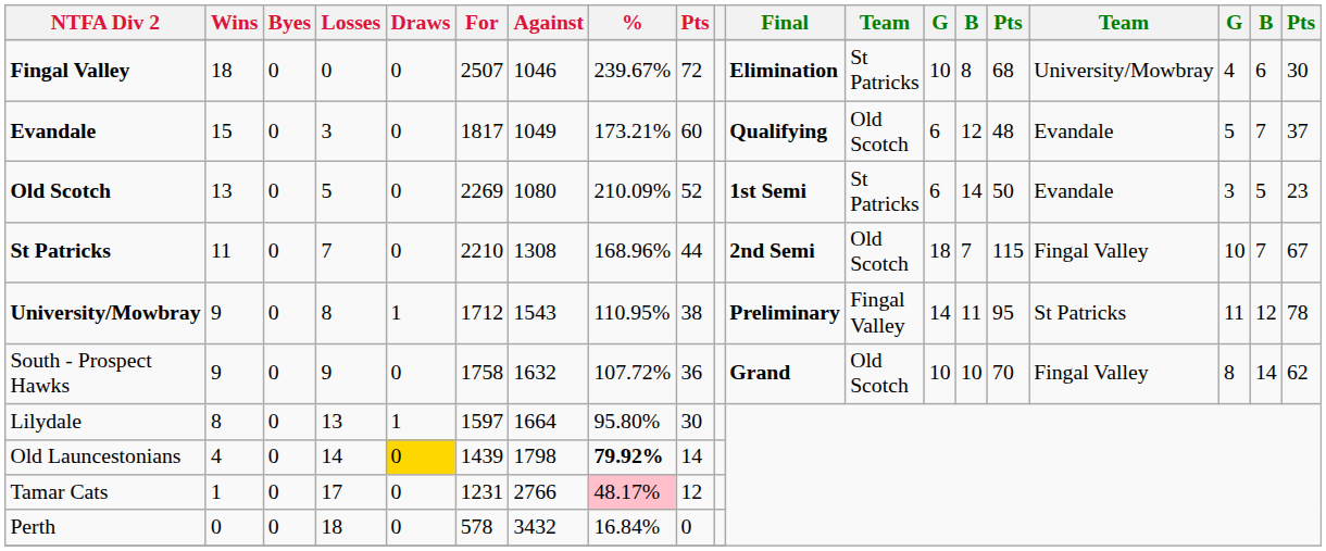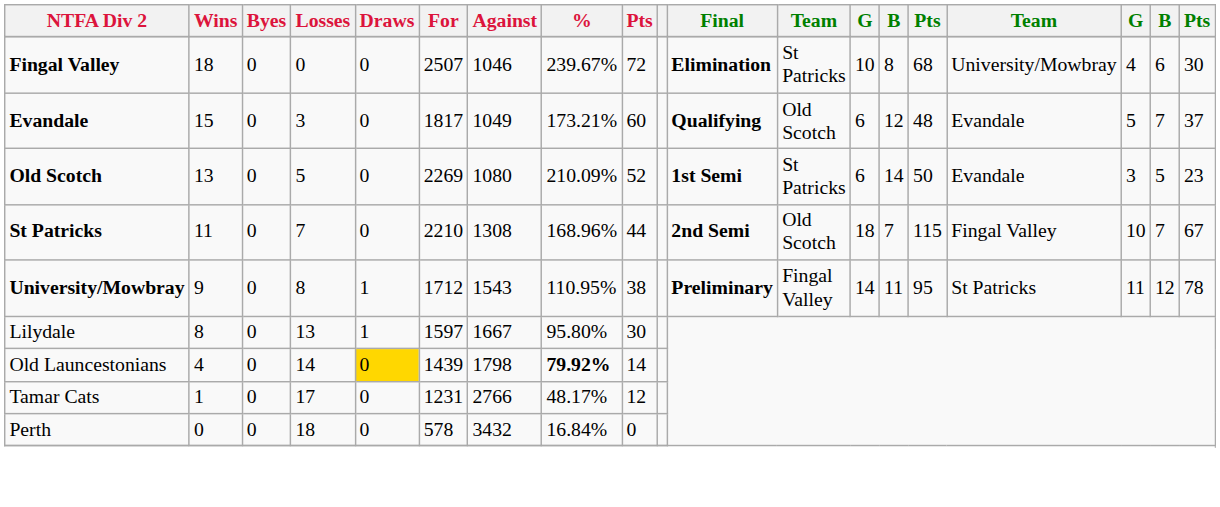 <table style="font-size: 85%; text-align: left;" class="wikitable">
 <tr>
 <th style="color:crimson">NTFA Div 2</th>
 <th style="color:crimson">Wins</th>
 <th style="color:crimson">Byes</th>
 <th style="color:crimson">Losses</th>
 <th style="color:crimson">Draws</th>
 <th style="color:crimson">For</th>
 <th style="color:crimson">Against</th>
 <th style="color:crimson">%</th>
 <th style="color:crimson">Pts</th>
 <th></th>
 <th style="color:green">Final</th>
 <th style="color:green">Team</th>
 <th style="color:green">G</th>
 <th style="color:green">B</th>
 <th style="color:green">Pts</th>
 <th style="color:green">Team</th>
 <th style="color:green">G</th>
 <th style="color:green">B</th>
 <th style="color:green">Pts</th>
 </tr>
 <tr>
 </tr>
 <tr>
 </tr>
 <tr>
 <td><strong>	Fingal Valley	</strong></td>
 <td>18</td>
 <td>0</td>
 <td>0</td>
 <td>0</td>
 <td>2507</td>
 <td>1046</td>
 <td>239.67%</td>
 <td>72</td>
 <td></td>
 <td><strong>Elimination</strong></td>
 <td>St Patricks</td>
 <td>10</td>
 <td>8</td>
 <td>68</td>
 <td>University/Mowbray</td>
 <td>4</td>
 <td>6</td>
 <td>30</td>
 </tr>
 <tr>
 <td><strong>	Evandale	</strong></td>
 <td>15</td>
 <td>0</td>
 <td>3</td>
 <td>0</td>
 <td>1817</td>
 <td>1049</td>
 <td>173.21%</td>
 <td>60</td>
 <td></td>
 <td><strong>Qualifying</strong></td>
 <td>Old Scotch</td>
 <td>6</td>
 <td>12</td>
 <td>48</td>
 <td>Evandale</td>
 <td>5</td>
 <td>7</td>
 <td>37</td>
 </tr>
 <tr>
 <td><strong>	Old Scotch	</strong></td>
 <td>13</td>
 <td>0</td>
 <td>5</td>
 <td>0</td>
 <td>2269</td>
 <td>1080</td>
 <td>210.09%</td>
 <td>52</td>
 <td></td>
 <td><strong>1st Semi</strong></td>
 <td>St Patricks</td>
 <td>6</td>
 <td>14</td>
 <td>50</td>
 <td>Evandale</td>
 <td>3</td>
 <td>5</td>
 <td>23</td>
 </tr>
 <tr>
 <td><strong>	St Patricks	</strong></td>
 <td>11</td>
 <td>0</td>
 <td>7</td>
 <td>0</td>
 <td>2210</td>
 <td>1308</td>
 <td>168.96%</td>
 <td>44</td>
 <td></td>
 <td><strong>2nd Semi</strong></td>
 <td>Old Scotch</td>
 <td>18</td>
 <td>7</td>
 <td>115</td>
 <td>Fingal Valley</td>
 <td>10</td>
 <td>7</td>
 <td>67</td>
 </tr>
 <tr>
 <td><strong>	University/Mowbray	</strong></td>
 <td>9</td>
 <td>0</td>
 <td>8</td>
 <td>1</td>
 <td>1712</td>
 <td>1543</td>
 <td>110.95%</td>
 <td>38</td>
 <td></td>
 <td><strong>Preliminary</strong></td>
 <td>Fingal Valley</td>
 <td>14</td>
 <td>11</td>
 <td>95</td>
 <td>St Patricks</td>
 <td>11</td>
 <td>12</td>
 <td>78</td>
 </tr>
 <tr>
-<td>South - Prospect Hawks</td>
-<td>9</td>
-<td>0</td>
-<td>9</td>
-<td>0</td>
-<td>1758</td>
-<td>1632</td>
-<td>107.72%</td>
-<td>36</td>
-<td></td>
-<td><strong>Grand</strong></td>
-<td>Old Scotch</td>
-<td>10</td>
-<td>10</td>
-<td>70</td>
-<td>Fingal Valley</td>
-<td>8</td>
-<td>14</td>
-<td>62</td>
-</tr>
-<tr>
 <td>Lilydale</td>
 <td>8</td>
 <td>0</td>
 <td>13</td>
 <td>1</td>
 <td>1597</td>
-<td>1664</td>
+<td>1667</td>
 <td>95.80%</td>
 <td>30</td>
 <td></td>
 </tr>
 <tr>
 <td>Old Launcestonians</td>
 <td>4</td>
 <td>0</td>
 <td>14</td>
 <td style="background: gold;">0</td>
 <td>1439</td>
 <td>1798</td>
 <td><strong>79.92%</strong></td>
 <td>14</td>
 <td></td>
 </tr>
 <tr>
 <td>Tamar Cats</td>
 <td>1</td>
 <td>0</td>
 <td>17</td>
 <td>0</td>
 <td>1231</td>
 <td>2766</td>
-<td style="background: pink;">48.17%</td>
+<td>48.17%</td>
 <td>12</td>
 <td></td>
 </tr>
 <tr>
 <td>Perth</td>
 <td>0</td>
 <td>0</td>
 <td>18</td>
 <td>0</td>
 <td>578</td>
 <td>3432</td>
 <td>16.84%</td>
 <td>0</td>
 <td></td>
 </tr>
 <tr>
 </tr>
 </table>
